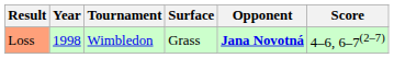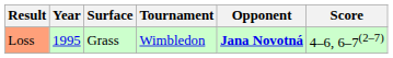 <table class="sortable wikitable">
 <tr>
 <th>Result</th>
 <th>Year</th>
+<th>Surface</th>
 <th>Tournament</th>
-<th>Surface</th>
 <th>Opponent</th>
 <th class="unsortable">Score</th>
 </tr>
 <tr style="background:#ccffcc;">
 <td style="background:#ffa07a;">Loss</td>
-<td><a href='#'>1998</a></td>
+<td><a href='#'>1995</a></td>
+<td>Grass</td>
 <td><a href='#'>Wimbledon</a></td>
-<td>Grass</td>
 <td><strong> <a href='#'>Jana Novotná</a></strong></td>
 <td>4–6, 6–7<sup>(2–7)</sup></td>
 </tr>
 </table>
